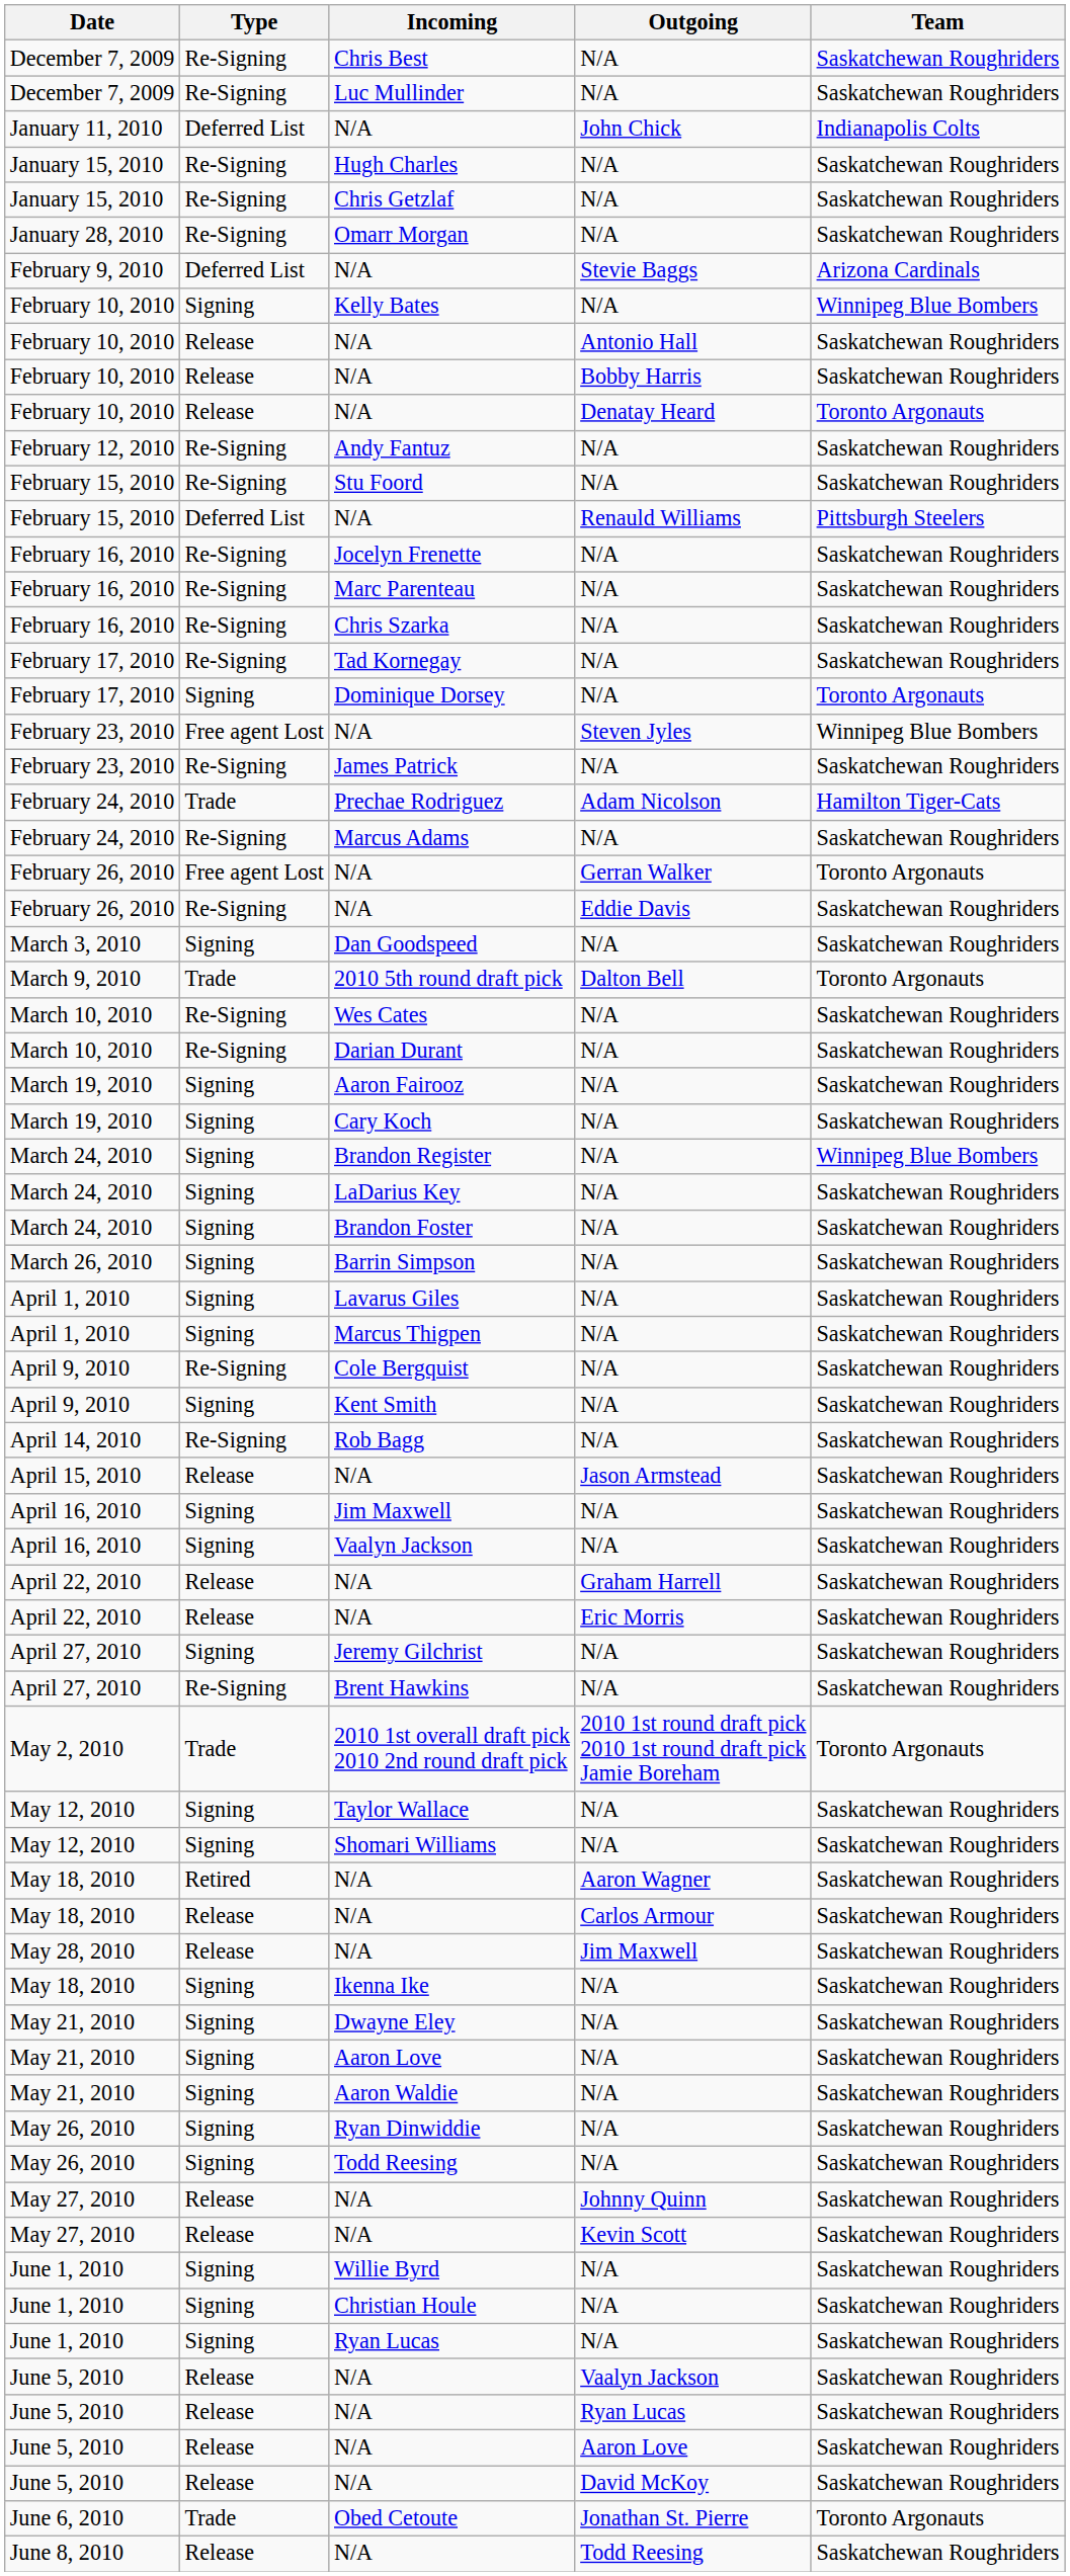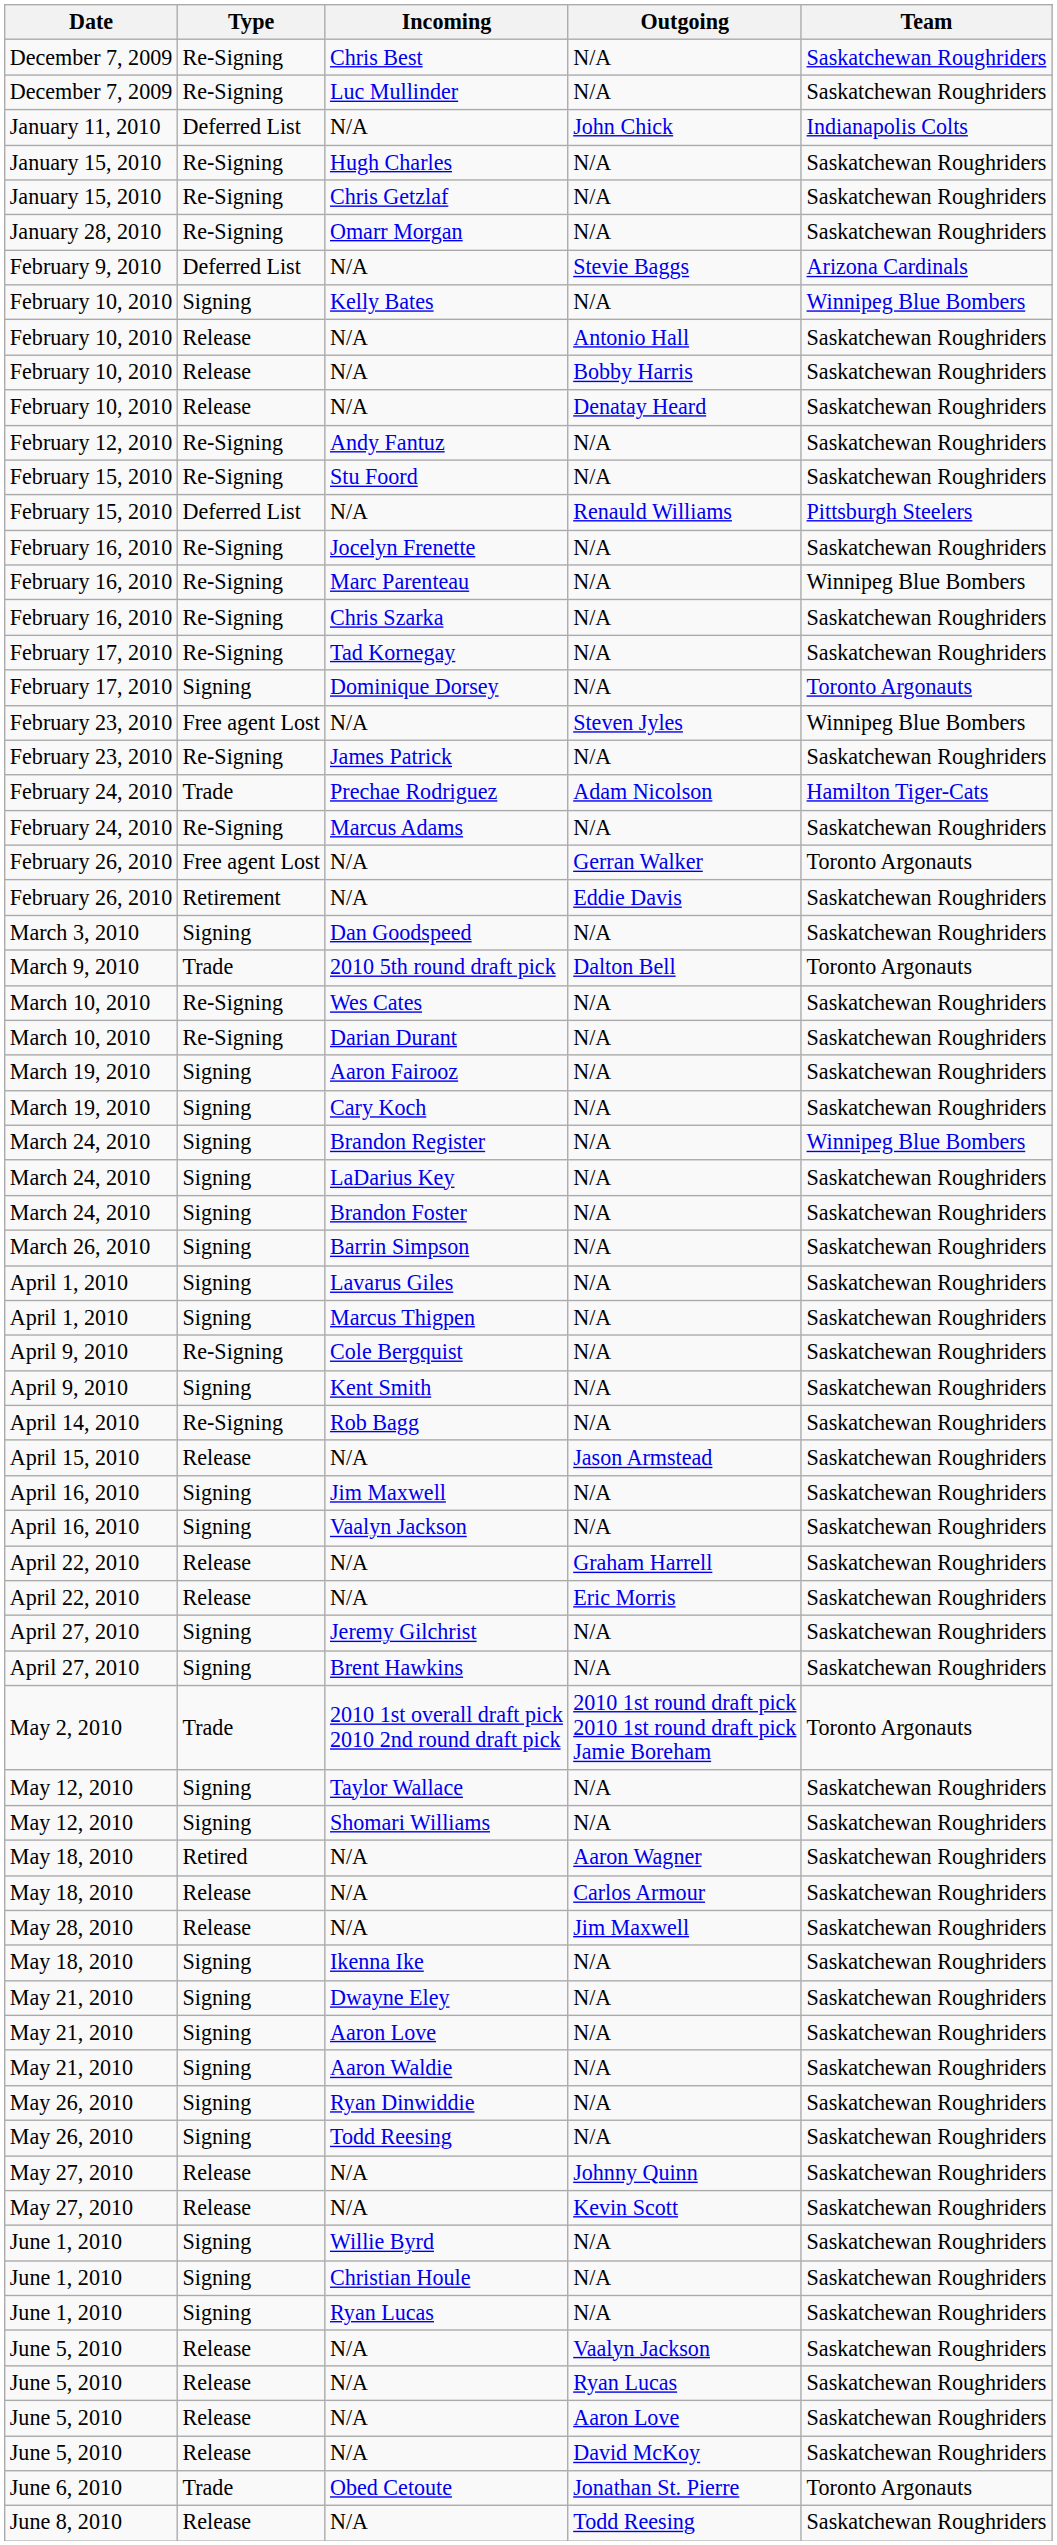 <table class="wikitable" border="1">
 <tr>
 <th><strong>Date</strong></th>
 <th><strong>Type</strong></th>
 <th><strong>Incoming</strong></th>
 <th><strong>Outgoing</strong></th>
 <th><strong>Team</strong></th>
 </tr>
 <tr>
 <td>December 7, 2009</td>
 <td>Re-Signing</td>
 <td><a href='#'>Chris Best</a></td>
 <td>N/A</td>
 <td><a href='#'>Saskatchewan Roughriders</a></td>
 </tr>
 <tr>
 <td>December 7, 2009</td>
 <td>Re-Signing</td>
 <td><a href='#'>Luc Mullinder</a></td>
 <td>N/A</td>
 <td>Saskatchewan Roughriders</td>
 </tr>
 <tr>
 <td>January 11, 2010</td>
 <td>Deferred List</td>
 <td>N/A</td>
 <td><a href='#'>John Chick</a></td>
 <td><a href='#'>Indianapolis Colts</a></td>
 </tr>
 <tr>
 <td>January 15, 2010</td>
 <td>Re-Signing</td>
 <td><a href='#'>Hugh Charles</a></td>
 <td>N/A</td>
 <td>Saskatchewan Roughriders</td>
 </tr>
 <tr>
 <td>January 15, 2010</td>
 <td>Re-Signing</td>
 <td><a href='#'>Chris Getzlaf</a></td>
 <td>N/A</td>
 <td>Saskatchewan Roughriders</td>
 </tr>
 <tr>
 <td>January 28, 2010</td>
 <td>Re-Signing</td>
 <td><a href='#'>Omarr Morgan</a></td>
 <td>N/A</td>
 <td>Saskatchewan Roughriders</td>
 </tr>
 <tr>
 <td>February 9, 2010</td>
 <td>Deferred List</td>
 <td>N/A</td>
 <td><a href='#'>Stevie Baggs</a></td>
 <td><a href='#'>Arizona Cardinals</a></td>
 </tr>
 <tr>
 <td>February 10, 2010</td>
 <td>Signing</td>
 <td><a href='#'>Kelly Bates</a></td>
 <td>N/A</td>
 <td><a href='#'>Winnipeg Blue Bombers</a></td>
 </tr>
 <tr>
 <td>February 10, 2010</td>
 <td>Release</td>
 <td>N/A</td>
 <td><a href='#'>Antonio Hall</a></td>
 <td>Saskatchewan Roughriders</td>
 </tr>
 <tr>
 <td>February 10, 2010</td>
 <td>Release</td>
 <td>N/A</td>
 <td><a href='#'>Bobby Harris</a></td>
 <td>Saskatchewan Roughriders</td>
 </tr>
 <tr>
 <td>February 10, 2010</td>
 <td>Release</td>
 <td>N/A</td>
 <td><a href='#'>Denatay Heard</a></td>
-<td><a href='#'>Toronto Argonauts</a></td>
+<td>Saskatchewan Roughriders</td>
 </tr>
 <tr>
 <td>February 12, 2010</td>
 <td>Re-Signing</td>
 <td><a href='#'>Andy Fantuz</a></td>
 <td>N/A</td>
 <td>Saskatchewan Roughriders</td>
 </tr>
 <tr>
 <td>February 15, 2010</td>
 <td>Re-Signing</td>
 <td><a href='#'>Stu Foord</a></td>
 <td>N/A</td>
 <td>Saskatchewan Roughriders</td>
 </tr>
 <tr>
 <td>February 15, 2010</td>
 <td>Deferred List</td>
 <td>N/A</td>
 <td><a href='#'>Renauld Williams</a></td>
 <td><a href='#'>Pittsburgh Steelers</a></td>
 </tr>
 <tr>
 <td>February 16, 2010</td>
 <td>Re-Signing</td>
 <td><a href='#'>Jocelyn Frenette</a></td>
 <td>N/A</td>
 <td>Saskatchewan Roughriders</td>
 </tr>
 <tr>
 <td>February 16, 2010</td>
 <td>Re-Signing</td>
 <td><a href='#'>Marc Parenteau</a></td>
 <td>N/A</td>
-<td>Saskatchewan Roughriders</td>
+<td>Winnipeg Blue Bombers</td>
 </tr>
 <tr>
 <td>February 16, 2010</td>
 <td>Re-Signing</td>
 <td><a href='#'>Chris Szarka</a></td>
 <td>N/A</td>
 <td>Saskatchewan Roughriders</td>
 </tr>
 <tr>
 <td>February 17, 2010</td>
 <td>Re-Signing</td>
 <td><a href='#'>Tad Kornegay</a></td>
 <td>N/A</td>
 <td>Saskatchewan Roughriders</td>
 </tr>
 <tr>
 <td>February 17, 2010</td>
 <td>Signing</td>
 <td><a href='#'>Dominique Dorsey</a></td>
 <td>N/A</td>
 <td><a href='#'>Toronto Argonauts</a></td>
 </tr>
 <tr>
 <td>February 23, 2010</td>
 <td>Free agent Lost</td>
 <td>N/A</td>
 <td><a href='#'>Steven Jyles</a></td>
 <td>Winnipeg Blue Bombers</td>
 </tr>
 <tr>
 <td>February 23, 2010</td>
 <td>Re-Signing</td>
 <td><a href='#'>James Patrick</a></td>
 <td>N/A</td>
 <td>Saskatchewan Roughriders</td>
 </tr>
 <tr>
 <td>February 24, 2010</td>
 <td>Trade</td>
 <td><a href='#'>Prechae Rodriguez</a></td>
 <td><a href='#'>Adam Nicolson</a></td>
 <td><a href='#'>Hamilton Tiger-Cats</a></td>
 </tr>
 <tr>
 <td>February 24, 2010</td>
 <td>Re-Signing</td>
 <td><a href='#'>Marcus Adams</a></td>
 <td>N/A</td>
 <td>Saskatchewan Roughriders</td>
 </tr>
 <tr>
 <td>February 26, 2010</td>
 <td>Free agent Lost</td>
 <td>N/A</td>
 <td><a href='#'>Gerran Walker</a></td>
 <td>Toronto Argonauts</td>
 </tr>
 <tr>
 <td>February 26, 2010</td>
-<td>Re-Signing</td>
+<td>Retirement</td>
 <td>N/A</td>
 <td><a href='#'>Eddie Davis</a></td>
 <td>Saskatchewan Roughriders</td>
 </tr>
 <tr>
 <td>March 3, 2010</td>
 <td>Signing</td>
 <td><a href='#'>Dan Goodspeed</a></td>
 <td>N/A</td>
 <td>Saskatchewan Roughriders</td>
 </tr>
 <tr>
 <td>March 9, 2010</td>
 <td>Trade</td>
 <td><a href='#'>2010 5th round draft pick</a></td>
 <td><a href='#'>Dalton Bell</a></td>
 <td>Toronto Argonauts</td>
 </tr>
 <tr>
 <td>March 10, 2010</td>
 <td>Re-Signing</td>
 <td><a href='#'>Wes Cates</a></td>
 <td>N/A</td>
 <td>Saskatchewan Roughriders</td>
 </tr>
 <tr>
 <td>March 10, 2010</td>
 <td>Re-Signing</td>
 <td><a href='#'>Darian Durant</a></td>
 <td>N/A</td>
 <td>Saskatchewan Roughriders</td>
 </tr>
 <tr>
 <td>March 19, 2010</td>
 <td>Signing</td>
 <td><a href='#'>Aaron Fairooz</a></td>
 <td>N/A</td>
 <td>Saskatchewan Roughriders</td>
 </tr>
 <tr>
 <td>March 19, 2010</td>
 <td>Signing</td>
 <td><a href='#'>Cary Koch</a></td>
 <td>N/A</td>
 <td>Saskatchewan Roughriders</td>
 </tr>
 <tr>
 <td>March 24, 2010</td>
 <td>Signing</td>
 <td><a href='#'>Brandon Register</a></td>
 <td>N/A</td>
 <td><a href='#'>Winnipeg Blue Bombers</a></td>
 </tr>
 <tr>
 <td>March 24, 2010</td>
 <td>Signing</td>
 <td><a href='#'>LaDarius Key</a></td>
 <td>N/A</td>
 <td>Saskatchewan Roughriders</td>
 </tr>
 <tr>
 <td>March 24, 2010</td>
 <td>Signing</td>
 <td><a href='#'>Brandon Foster</a></td>
 <td>N/A</td>
 <td>Saskatchewan Roughriders</td>
 </tr>
 <tr>
 <td>March 26, 2010</td>
 <td>Signing</td>
 <td><a href='#'>Barrin Simpson</a></td>
 <td>N/A</td>
 <td>Saskatchewan Roughriders</td>
 </tr>
 <tr>
 <td>April 1, 2010</td>
 <td>Signing</td>
 <td><a href='#'>Lavarus Giles</a></td>
 <td>N/A</td>
 <td>Saskatchewan Roughriders</td>
 </tr>
 <tr>
 <td>April 1, 2010</td>
 <td>Signing</td>
 <td><a href='#'>Marcus Thigpen</a></td>
 <td>N/A</td>
 <td>Saskatchewan Roughriders</td>
 </tr>
 <tr>
 <td>April 9, 2010</td>
 <td>Re-Signing</td>
 <td><a href='#'>Cole Bergquist</a></td>
 <td>N/A</td>
 <td>Saskatchewan Roughriders</td>
 </tr>
 <tr>
 <td>April 9, 2010</td>
 <td>Signing</td>
 <td><a href='#'>Kent Smith</a></td>
 <td>N/A</td>
 <td>Saskatchewan Roughriders</td>
 </tr>
 <tr>
 <td>April 14, 2010</td>
 <td>Re-Signing</td>
 <td><a href='#'>Rob Bagg</a></td>
 <td>N/A</td>
 <td>Saskatchewan Roughriders</td>
 </tr>
 <tr>
 <td>April 15, 2010</td>
 <td>Release</td>
 <td>N/A</td>
 <td><a href='#'>Jason Armstead</a></td>
 <td>Saskatchewan Roughriders</td>
 </tr>
 <tr>
 <td>April 16, 2010</td>
 <td>Signing</td>
 <td><a href='#'>Jim Maxwell</a></td>
 <td>N/A</td>
 <td>Saskatchewan Roughriders</td>
 </tr>
 <tr>
 <td>April 16, 2010</td>
 <td>Signing</td>
 <td><a href='#'>Vaalyn Jackson</a></td>
 <td>N/A</td>
 <td>Saskatchewan Roughriders</td>
 </tr>
 <tr>
 <td>April 22, 2010</td>
 <td>Release</td>
 <td>N/A</td>
 <td><a href='#'>Graham Harrell</a></td>
 <td>Saskatchewan Roughriders</td>
 </tr>
 <tr>
 <td>April 22, 2010</td>
 <td>Release</td>
 <td>N/A</td>
 <td><a href='#'>Eric Morris</a></td>
 <td>Saskatchewan Roughriders</td>
 </tr>
 <tr>
 <td>April 27, 2010</td>
 <td>Signing</td>
 <td><a href='#'>Jeremy Gilchrist</a></td>
 <td>N/A</td>
 <td>Saskatchewan Roughriders</td>
 </tr>
 <tr>
 <td>April 27, 2010</td>
-<td>Re-Signing</td>
+<td>Signing</td>
 <td><a href='#'>Brent Hawkins</a></td>
 <td>N/A</td>
 <td>Saskatchewan Roughriders</td>
 </tr>
 <tr>
 <td>May 2, 2010</td>
 <td>Trade</td>
 <td><a href='#'>2010 1st overall draft pick</a><br><a href='#'>2010 2nd round draft pick</a></td>
 <td><a href='#'>2010 1st round draft pick</a><br><a href='#'>2010 1st round draft pick</a><br><a href='#'>Jamie Boreham</a></td>
 <td>Toronto Argonauts</td>
 </tr>
 <tr>
 <td>May 12, 2010</td>
 <td>Signing</td>
 <td><a href='#'>Taylor Wallace</a></td>
 <td>N/A</td>
 <td>Saskatchewan Roughriders</td>
 </tr>
 <tr>
 <td>May 12, 2010</td>
 <td>Signing</td>
 <td><a href='#'>Shomari Williams</a></td>
 <td>N/A</td>
 <td>Saskatchewan Roughriders</td>
 </tr>
 <tr>
 <td>May 18, 2010</td>
 <td>Retired</td>
 <td>N/A</td>
 <td><a href='#'>Aaron Wagner</a></td>
 <td>Saskatchewan Roughriders</td>
 </tr>
 <tr>
 <td>May 18, 2010</td>
 <td>Release</td>
 <td>N/A</td>
 <td><a href='#'>Carlos Armour</a></td>
 <td>Saskatchewan Roughriders</td>
 </tr>
 <tr>
 <td>May 28, 2010</td>
 <td>Release</td>
 <td>N/A</td>
 <td><a href='#'>Jim Maxwell</a></td>
 <td>Saskatchewan Roughriders</td>
 </tr>
 <tr>
 <td>May 18, 2010</td>
 <td>Signing</td>
 <td><a href='#'>Ikenna Ike</a></td>
 <td>N/A</td>
 <td>Saskatchewan Roughriders</td>
 </tr>
 <tr>
 <td>May 21, 2010</td>
 <td>Signing</td>
 <td><a href='#'>Dwayne Eley</a></td>
 <td>N/A</td>
 <td>Saskatchewan Roughriders</td>
 </tr>
 <tr>
 <td>May 21, 2010</td>
 <td>Signing</td>
 <td><a href='#'>Aaron Love</a></td>
 <td>N/A</td>
 <td>Saskatchewan Roughriders</td>
 </tr>
 <tr>
 <td>May 21, 2010</td>
 <td>Signing</td>
 <td><a href='#'>Aaron Waldie</a></td>
 <td>N/A</td>
 <td>Saskatchewan Roughriders</td>
 </tr>
 <tr>
 <td>May 26, 2010</td>
 <td>Signing</td>
 <td><a href='#'>Ryan Dinwiddie</a></td>
 <td>N/A</td>
 <td>Saskatchewan Roughriders</td>
 </tr>
 <tr>
 <td>May 26, 2010</td>
 <td>Signing</td>
 <td><a href='#'>Todd Reesing</a></td>
 <td>N/A</td>
 <td>Saskatchewan Roughriders</td>
 </tr>
 <tr>
 <td>May 27, 2010</td>
 <td>Release</td>
 <td>N/A</td>
 <td><a href='#'>Johnny Quinn</a></td>
 <td>Saskatchewan Roughriders</td>
 </tr>
 <tr>
 <td>May 27, 2010</td>
 <td>Release</td>
 <td>N/A</td>
 <td><a href='#'>Kevin Scott</a></td>
 <td>Saskatchewan Roughriders</td>
 </tr>
 <tr>
 <td>June 1, 2010</td>
 <td>Signing</td>
 <td><a href='#'>Willie Byrd</a></td>
 <td>N/A</td>
 <td>Saskatchewan Roughriders</td>
 </tr>
 <tr>
 <td>June 1, 2010</td>
 <td>Signing</td>
 <td><a href='#'>Christian Houle</a></td>
 <td>N/A</td>
 <td>Saskatchewan Roughriders</td>
 </tr>
 <tr>
 <td>June 1, 2010</td>
 <td>Signing</td>
 <td><a href='#'>Ryan Lucas</a></td>
 <td>N/A</td>
 <td>Saskatchewan Roughriders</td>
 </tr>
 <tr>
 <td>June 5, 2010</td>
 <td>Release</td>
 <td>N/A</td>
 <td><a href='#'>Vaalyn Jackson</a></td>
 <td>Saskatchewan Roughriders</td>
 </tr>
 <tr>
 <td>June 5, 2010</td>
 <td>Release</td>
 <td>N/A</td>
 <td><a href='#'>Ryan Lucas</a></td>
 <td>Saskatchewan Roughriders</td>
 </tr>
 <tr>
 <td>June 5, 2010</td>
 <td>Release</td>
 <td>N/A</td>
 <td><a href='#'>Aaron Love</a></td>
 <td>Saskatchewan Roughriders</td>
 </tr>
 <tr>
 <td>June 5, 2010</td>
 <td>Release</td>
 <td>N/A</td>
 <td><a href='#'>David McKoy</a></td>
 <td>Saskatchewan Roughriders</td>
 </tr>
 <tr>
 <td>June 6, 2010</td>
 <td>Trade</td>
 <td><a href='#'>Obed Cetoute</a></td>
 <td><a href='#'>Jonathan St. Pierre</a></td>
 <td>Toronto Argonauts</td>
 </tr>
 <tr>
 <td>June 8, 2010</td>
 <td>Release</td>
 <td>N/A</td>
 <td><a href='#'>Todd Reesing</a></td>
 <td>Saskatchewan Roughriders</td>
 </tr>
 </table>
